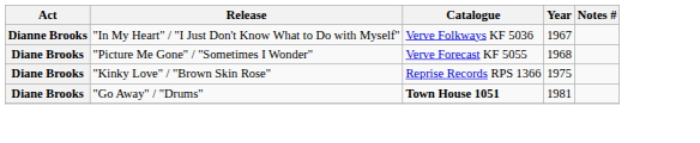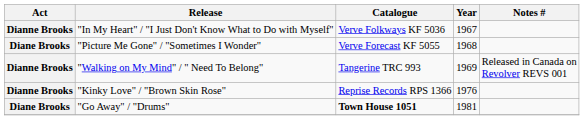 <table class="wikitable plainrowheaders sortable">
 <tr>
 <th scope="col" class="unsortable">Act</th>
 <th scope="col">Release</th>
 <th scope="col">Catalogue</th>
 <th scope="col">Year</th>
 <th scope="col" class="unsortable">Notes #</th>
 </tr>
 <tr>
 <th scope="row">Dianne Brooks</th>
 <td>"In My Heart" / "I Just Don't Know What to Do with Myself"</td>
 <td><a href='#'>Verve Folkways</a> KF 5036</td>
 <td>1967</td>
 <td></td>
 </tr>
 <tr>
 <th scope="row">Diane Brooks</th>
 <td>"Picture Me Gone" / "Sometimes I Wonder"</td>
 <td><a href='#'>Verve Forecast</a> KF 5055</td>
 <td>1968</td>
 <td></td>
 </tr>
 <tr>
-<th scope="row">Diane Brooks</th>
+<th scope="row">Dianne Brooks</th>
+<td>"<a href='#'>Walking on My Mind</a>" / " Need To Belong"</td>
+<td><a href='#'>Tangerine</a> TRC 993</td>
+<td>1969</td>
+<td>Released in Canada on<br><a href='#'>Revolver</a> REVS 001</td>
+</tr>
+<tr>
+<th scope="row">Dianne Brooks</th>
 <td>"Kinky Love" / "Brown Skin Rose"</td>
 <td><a href='#'>Reprise Records</a> RPS 1366</td>
-<td>1975</td>
+<td>1976</td>
 <td></td>
 </tr>
 <tr>
 <th scope="row">Diane Brooks</th>
 <td>"Go Away" / "Drums"</td>
 <td><strong>Town House 1051</strong></td>
 <td>1981</td>
 <td></td>
 </tr>
 <tr>
 </tr>
 </table>
